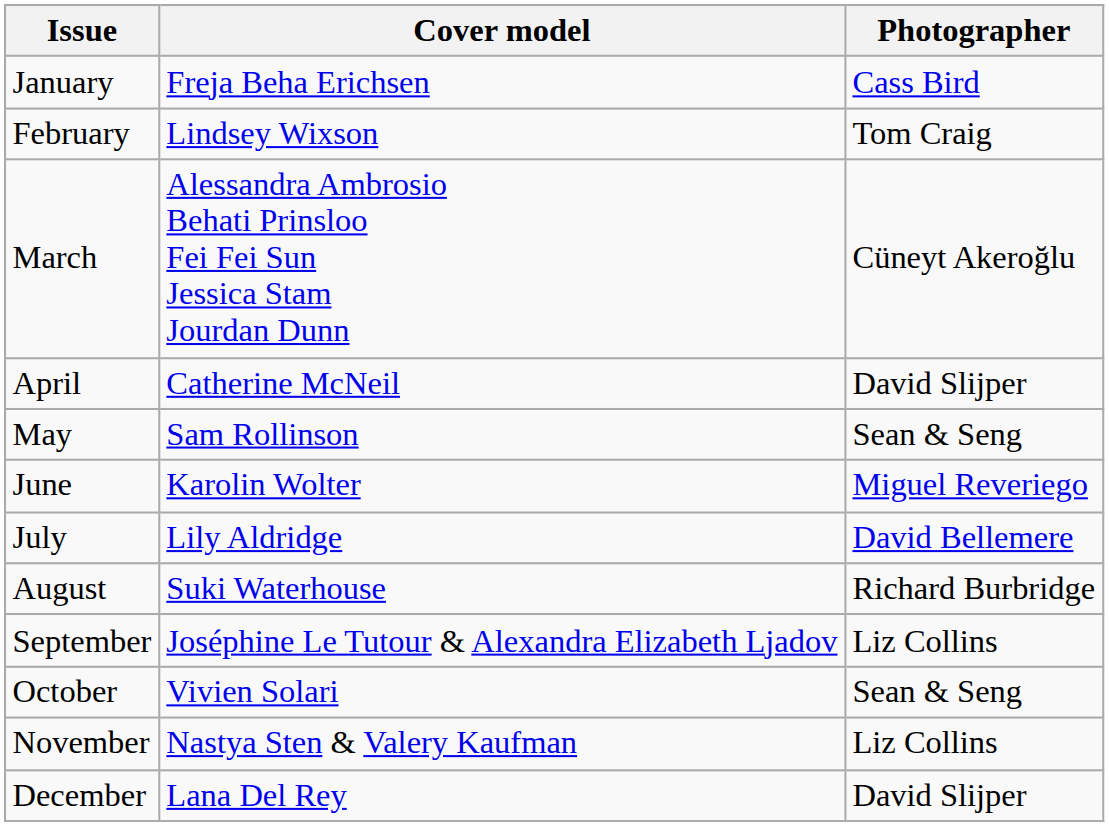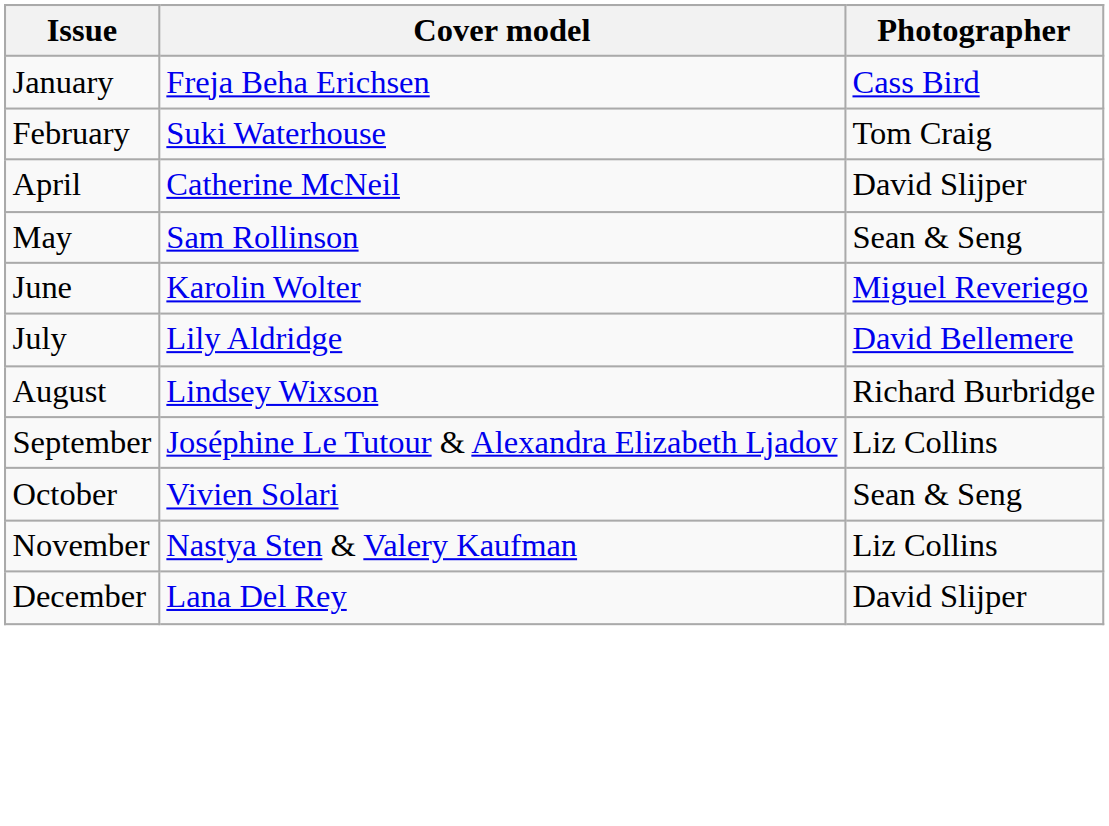 <table class="sortable wikitable">
 <tr>
 <th>Issue</th>
 <th>Cover model</th>
 <th>Photographer</th>
 </tr>
 <tr>
 <td>January</td>
 <td><a href='#'>Freja Beha Erichsen</a></td>
 <td><a href='#'>Cass Bird</a></td>
 </tr>
 <tr>
 <td>February</td>
-<td><a href='#'>Lindsey Wixson</a></td>
+<td><a href='#'>Suki Waterhouse</a></td>
 <td>Tom Craig</td>
-</tr>
-<tr>
-<td>March</td>
-<td><a href='#'>Alessandra Ambrosio</a><br><a href='#'>Behati Prinsloo</a><br><a href='#'>Fei Fei Sun</a><br><a href='#'>Jessica Stam</a><br><a href='#'>Jourdan Dunn</a></td>
-<td>Cüneyt Akeroğlu</td>
 </tr>
 <tr>
 <td>April</td>
 <td><a href='#'>Catherine McNeil</a></td>
 <td>David Slijper</td>
 </tr>
 <tr>
 <td>May</td>
 <td><a href='#'>Sam Rollinson</a></td>
 <td>Sean & Seng</td>
 </tr>
 <tr>
 <td>June</td>
 <td><a href='#'>Karolin Wolter</a></td>
 <td><a href='#'>Miguel Reveriego</a></td>
 </tr>
 <tr>
 <td>July</td>
 <td><a href='#'>Lily Aldridge</a></td>
 <td><a href='#'>David Bellemere</a></td>
 </tr>
 <tr>
 <td>August</td>
-<td><a href='#'>Suki Waterhouse</a></td>
+<td><a href='#'>Lindsey Wixson</a></td>
 <td>Richard Burbridge</td>
 </tr>
 <tr>
 <td>September</td>
 <td><a href='#'>Joséphine Le Tutour</a> & <a href='#'>Alexandra Elizabeth Ljadov</a></td>
 <td>Liz Collins</td>
 </tr>
 <tr>
 <td>October</td>
 <td><a href='#'>Vivien Solari</a></td>
 <td>Sean & Seng</td>
 </tr>
 <tr>
 <td>November</td>
 <td><a href='#'>Nastya Sten</a> & <a href='#'>Valery Kaufman</a></td>
 <td>Liz Collins</td>
 </tr>
 <tr>
 <td>December</td>
 <td><a href='#'>Lana Del Rey</a></td>
 <td>David Slijper</td>
 </tr>
 </table>
